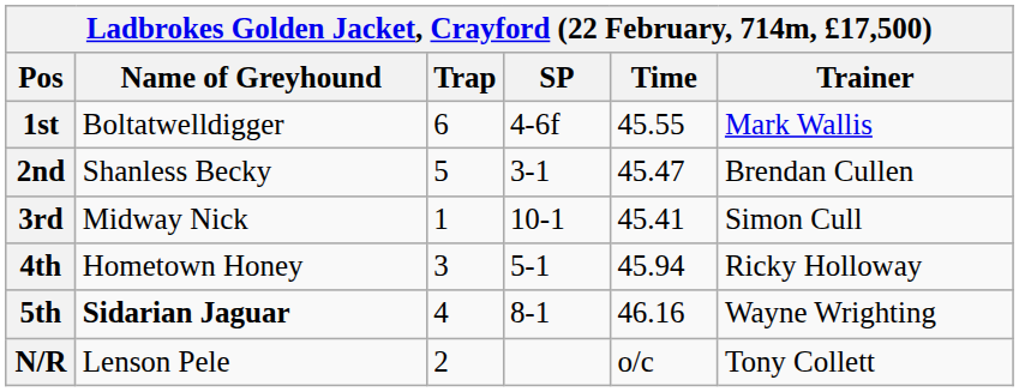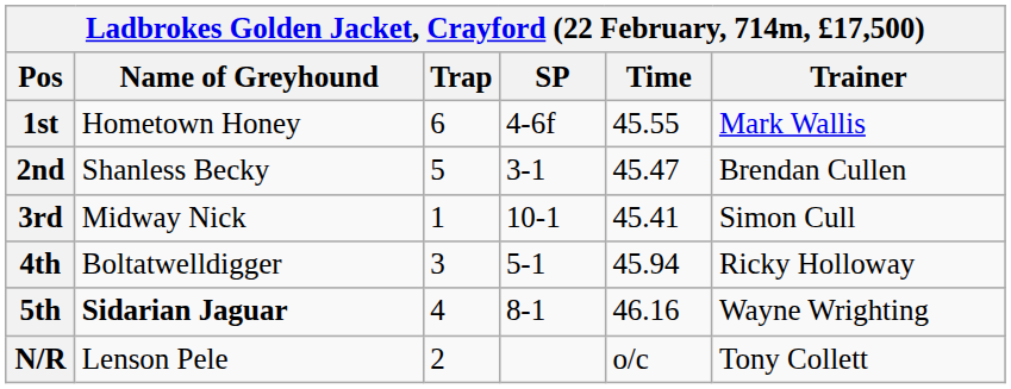 <table class="wikitable">
 <tr>
 <th colspan="6"><a href='#'>Ladbrokes Golden Jacket</a>, <a href='#'>Crayford</a> (22 February, 714m, £17,500)</th>
 </tr>
 <tr>
 <th width=30>Pos</th>
 <th width=180>Name of Greyhound</th>
 <th width=30>Trap</th>
 <th width=50>SP</th>
 <th width=50>Time</th>
 <th width=150>Trainer</th>
 </tr>
 <tr>
 <th>1st</th>
-<td>Boltatwelldigger</td>
+<td>Hometown Honey</td>
 <td>6</td>
 <td>4-6f</td>
 <td>45.55</td>
 <td><a href='#'>Mark Wallis</a></td>
 </tr>
 <tr>
 <th>2nd</th>
 <td>Shanless Becky</td>
 <td>5</td>
 <td>3-1</td>
 <td>45.47</td>
 <td>Brendan Cullen</td>
 </tr>
 <tr>
 <th>3rd</th>
 <td>Midway Nick</td>
 <td>1</td>
 <td>10-1</td>
 <td>45.41</td>
 <td>Simon Cull</td>
 </tr>
 <tr>
 <th>4th</th>
-<td>Hometown Honey</td>
+<td>Boltatwelldigger</td>
 <td>3</td>
 <td>5-1</td>
 <td>45.94</td>
 <td>Ricky Holloway</td>
 </tr>
 <tr>
 <th>5th</th>
 <td><strong>Sidarian Jaguar</strong></td>
 <td>4</td>
 <td>8-1</td>
 <td>46.16</td>
 <td>Wayne Wrighting</td>
 </tr>
 <tr>
 <th>N/R</th>
 <td>Lenson Pele</td>
 <td>2</td>
 <td></td>
 <td>o/c</td>
 <td>Tony Collett</td>
 </tr>
 </table>
